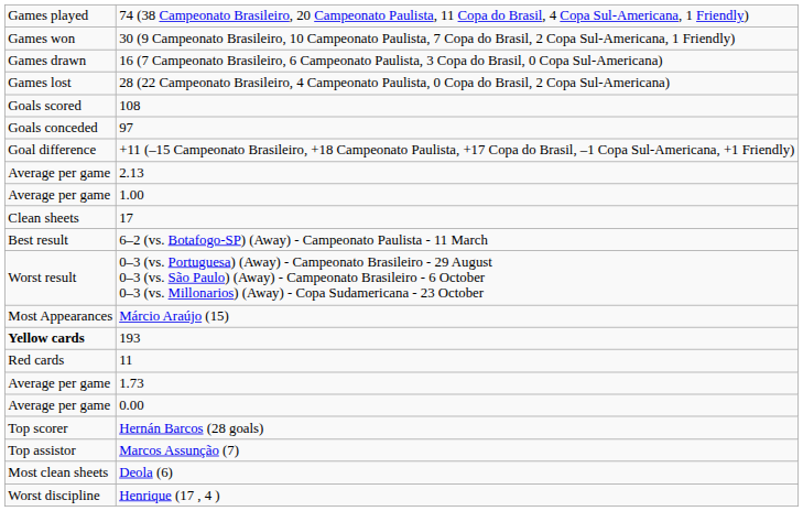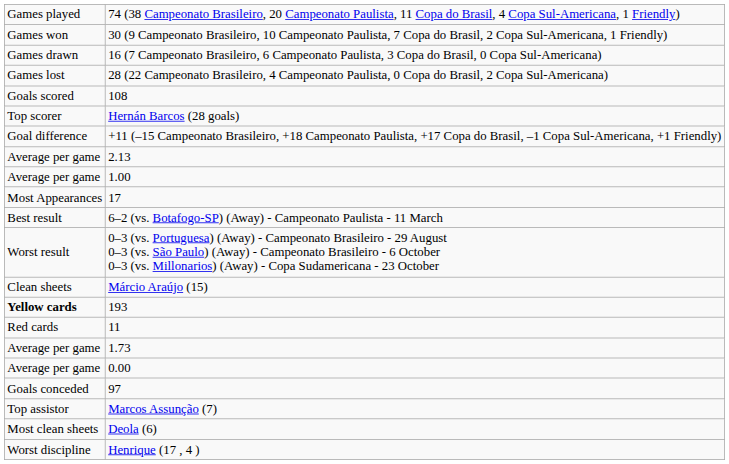 <table class="wikitable">
 <tr>
 <td>Games played</td>
 <td>74 (38 <a href='#'>Campeonato Brasileiro</a>, 20 <a href='#'>Campeonato Paulista</a>, 11 <a href='#'>Copa do Brasil</a>, 4 <a href='#'>Copa Sul-Americana</a>, 1 <a href='#'>Friendly</a>)</td>
 </tr>
 <tr>
 <td>Games won</td>
 <td>30 (9 Campeonato Brasileiro, 10 Campeonato Paulista, 7 Copa do Brasil, 2 Copa Sul-Americana, 1 Friendly)</td>
 </tr>
 <tr>
 <td>Games drawn</td>
 <td>16 (7 Campeonato Brasileiro, 6 Campeonato Paulista, 3 Copa do Brasil, 0 Copa Sul-Americana)</td>
 </tr>
 <tr>
 <td>Games lost</td>
 <td>28 (22 Campeonato Brasileiro, 4 Campeonato Paulista, 0 Copa do Brasil, 2 Copa Sul-Americana)</td>
 </tr>
 <tr>
 <td>Goals scored</td>
 <td>108</td>
 </tr>
 <tr>
-<td>Goals conceded</td>
-<td>97</td>
+<td>Top scorer</td>
+<td><a href='#'>Hernán Barcos</a> (28 goals)</td>
 </tr>
 <tr>
 <td>Goal difference</td>
 <td>+11 (–15 Campeonato Brasileiro, +18 Campeonato Paulista, +17 Copa do Brasil, –1 Copa Sul-Americana, +1 Friendly)</td>
 </tr>
 <tr>
 <td>Average  per game</td>
 <td>2.13</td>
 </tr>
 <tr>
 <td>Average  per game</td>
 <td>1.00</td>
 </tr>
 <tr>
-<td>Clean sheets</td>
+<td>Most Appearances</td>
 <td>17</td>
 </tr>
 <tr>
 <td>Best result</td>
 <td>6–2 (vs. <a href='#'>Botafogo-SP</a>) (Away) - Campeonato Paulista - 11 March</td>
 </tr>
 <tr>
 <td>Worst result</td>
 <td>0–3 (vs. <a href='#'>Portuguesa</a>) (Away) - Campeonato Brasileiro - 29 August <br> 0–3 (vs. <a href='#'>São Paulo</a>) (Away) - Campeonato Brasileiro - 6 October <br> 0–3 (vs. <a href='#'>Millonarios</a>) (Away) - Copa Sudamericana - 23 October</td>
 </tr>
 <tr>
-<td>Most Appearances</td>
+<td>Clean sheets</td>
 <td><a href='#'>Márcio Araújo</a> (15)</td>
 </tr>
 <tr>
 <td><strong>Yellow cards</strong></td>
 <td>193</td>
 </tr>
 <tr>
 <td>Red cards</td>
 <td>11</td>
 </tr>
 <tr>
 <td>Average  per game</td>
 <td>1.73</td>
 </tr>
 <tr>
 <td>Average  per game</td>
 <td>0.00</td>
 </tr>
 <tr>
-<td>Top scorer</td>
-<td><a href='#'>Hernán Barcos</a> (28 goals)</td>
+<td>Goals conceded</td>
+<td>97</td>
 </tr>
 <tr>
 <td>Top assistor</td>
 <td><a href='#'>Marcos Assunção</a> (7)</td>
 </tr>
 <tr>
 <td>Most clean sheets</td>
 <td><a href='#'>Deola</a> (6)</td>
 </tr>
 <tr>
 <td>Worst discipline</td>
 <td><a href='#'>Henrique</a> (17 , 4 )</td>
 </tr>
 </table>
